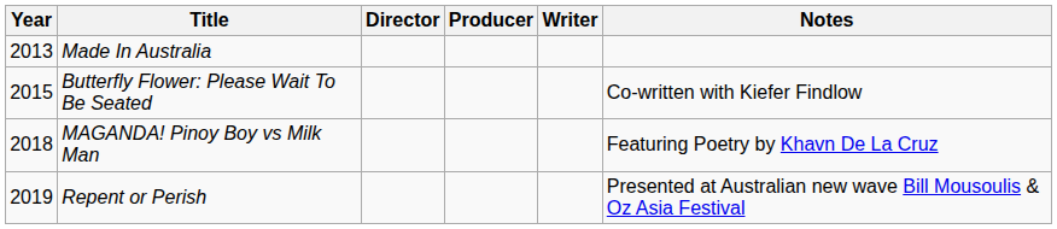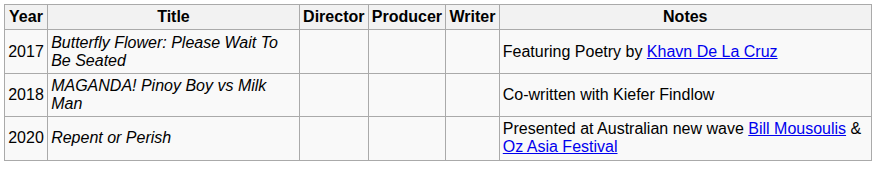 <table class="wikitable sortable">
 <tr>
 <th>Year</th>
 <th>Title</th>
 <th>Director</th>
 <th>Producer</th>
 <th>Writer</th>
 <th>Notes</th>
 </tr>
 <tr>
-<td>2013</td>
-<td><em>Made In Australia</em></td>
-<td></td>
-<td></td>
-<td></td>
-<td></td>
-</tr>
-<tr>
-<td>2015</td>
+<td>2017</td>
 <td><em>Butterfly Flower: Please Wait To Be Seated</em></td>
 <td></td>
 <td></td>
 <td></td>
-<td>Co-written with Kiefer Findlow</td>
+<td>Featuring Poetry by <a href='#'>Khavn De La Cruz</a></td>
 </tr>
 <tr>
 <td>2018</td>
 <td><em>MAGANDA! Pinoy Boy vs Milk Man</em></td>
 <td></td>
 <td></td>
 <td></td>
-<td>Featuring Poetry by <a href='#'>Khavn De La Cruz</a></td>
+<td>Co-written with Kiefer Findlow</td>
 </tr>
 <tr>
 </tr>
 <tr>
-<td>2019</td>
+<td>2020</td>
 <td><em>Repent or Perish</em></td>
 <td></td>
 <td></td>
 <td></td>
 <td>Presented at Australian new wave <a href='#'>Bill Mousoulis</a> & <a href='#'>Oz Asia Festival</a></td>
 </tr>
 <tr>
 </tr>
 </table>
